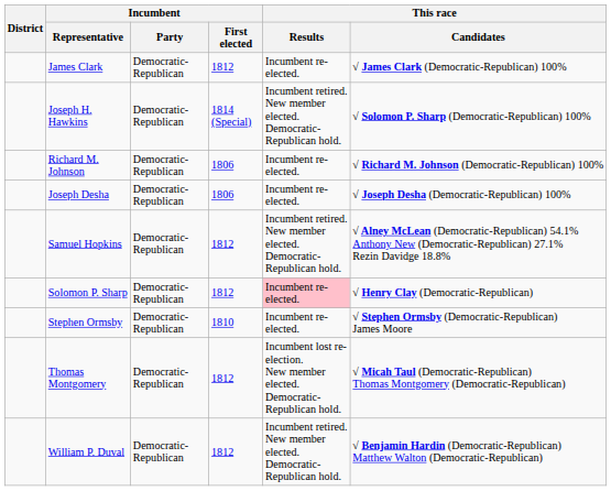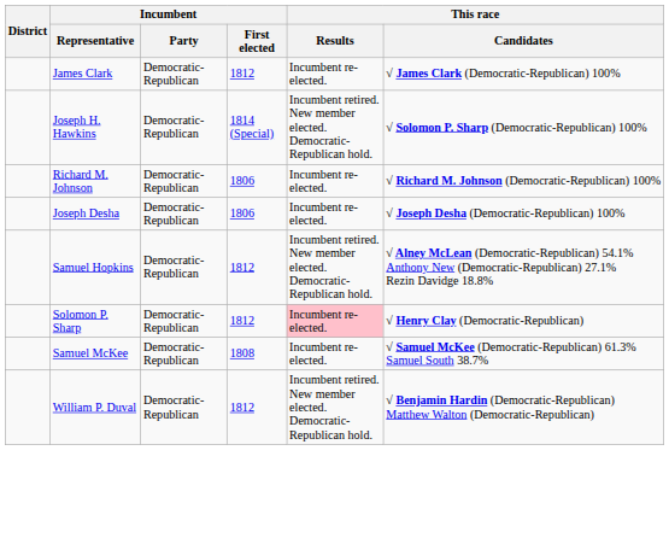 <table class=wikitable>
 <tr>
 <th rowspan=2>District</th>
 <th colspan=3>Incumbent</th>
 <th colspan=2>This race</th>
 </tr>
 <tr>
 <th>Representative</th>
 <th>Party</th>
 <th>First elected</th>
 <th>Results</th>
 <th>Candidates</th>
 </tr>
 <tr>
 <td></td>
 <td><a href='#'>James Clark</a></td>
 <td>Democratic-Republican</td>
 <td><a href='#'>1812</a></td>
 <td>Incumbent re-elected.</td>
 <td nowrap><strong>√ <a href='#'>James Clark</a></strong> (Democratic-Republican) 100%</td>
 </tr>
 <tr>
 <td></td>
 <td><a href='#'>Joseph H. Hawkins</a></td>
 <td>Democratic-Republican</td>
 <td><a href='#'>1814 (Special)</a></td>
 <td>Incumbent retired.<br>New member elected.<br>Democratic-Republican hold.</td>
 <td nowrap><strong>√ <a href='#'>Solomon P. Sharp</a></strong> (Democratic-Republican) 100%</td>
 </tr>
 <tr>
 <td></td>
 <td><a href='#'>Richard M. Johnson</a></td>
 <td>Democratic-Republican</td>
 <td><a href='#'>1806</a></td>
 <td>Incumbent re-elected.</td>
 <td nowrap><strong>√ <a href='#'>Richard M. Johnson</a></strong> (Democratic-Republican) 100%</td>
 </tr>
 <tr>
 <td></td>
 <td><a href='#'>Joseph Desha</a></td>
 <td>Democratic-Republican</td>
 <td><a href='#'>1806</a></td>
 <td>Incumbent re-elected.</td>
 <td nowrap><strong>√ <a href='#'>Joseph Desha</a></strong> (Democratic-Republican) 100%</td>
 </tr>
 <tr>
 <td></td>
 <td><a href='#'>Samuel Hopkins</a></td>
 <td>Democratic-Republican</td>
 <td><a href='#'>1812</a></td>
 <td>Incumbent retired.<br>New member elected.<br>Democratic-Republican hold.</td>
 <td nowrap><strong>√ <a href='#'>Alney McLean</a></strong> (Democratic-Republican) 54.1%<br><a href='#'>Anthony New</a> (Democratic-Republican) 27.1%<br>Rezin Davidge 18.8%</td>
 </tr>
 <tr>
 <td></td>
 <td><a href='#'>Solomon P. Sharp</a></td>
 <td>Democratic-Republican</td>
 <td><a href='#'>1812</a></td>
 <td style="background: pink;">Incumbent re-elected.</td>
 <td nowrap><strong>√ <a href='#'>Henry Clay</a></strong> (Democratic-Republican)</td>
 </tr>
 <tr>
 <td></td>
-<td><a href='#'>Stephen Ormsby</a></td>
+<td><a href='#'>Samuel McKee</a></td>
 <td>Democratic-Republican</td>
-<td><a href='#'>1810</a></td>
+<td><a href='#'>1808</a></td>
 <td>Incumbent re-elected.</td>
-<td nowrap><strong>√ <a href='#'>Stephen Ormsby</a></strong> (Democratic-Republican)<br>James Moore</td>
-</tr>
-<tr>
-<td></td>
-<td><a href='#'>Thomas Montgomery</a></td>
-<td>Democratic-Republican</td>
-<td><a href='#'>1812</a></td>
-<td>Incumbent lost re-election.<br>New member elected.<br>Democratic-Republican hold.</td>
-<td nowrap><strong>√ <a href='#'>Micah Taul</a></strong> (Democratic-Republican)<br><a href='#'>Thomas Montgomery</a> (Democratic-Republican)</td>
+<td nowrap><strong>√ <a href='#'>Samuel McKee</a></strong> (Democratic-Republican) 61.3%<br><a href='#'>Samuel South</a> 38.7%</td>
 </tr>
 <tr>
 <td></td>
 <td><a href='#'>William P. Duval</a></td>
 <td>Democratic-Republican</td>
 <td><a href='#'>1812</a></td>
 <td>Incumbent retired.<br>New member elected.<br>Democratic-Republican hold.</td>
 <td nowrap><strong>√ <a href='#'>Benjamin Hardin</a></strong> (Democratic-Republican)<br><a href='#'>Matthew Walton</a> (Democratic-Republican)</td>
 </tr>
 </table>
